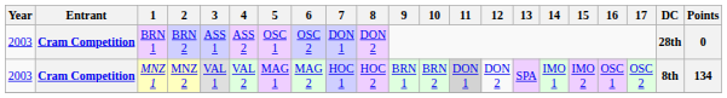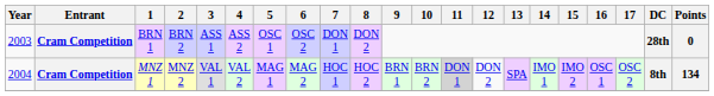 <table class="wikitable" style="text-align:center; font-size:85%">
 <tr>
 <th>Year</th>
 <th>Entrant</th>
 <th>1</th>
 <th>2</th>
 <th>3</th>
 <th>4</th>
 <th>5</th>
 <th>6</th>
 <th>7</th>
 <th>8</th>
 <th>9</th>
 <th>10</th>
 <th>11</th>
 <th>12</th>
 <th>13</th>
 <th>14</th>
 <th>15</th>
 <th>16</th>
 <th>17</th>
 <th>DC</th>
 <th>Points</th>
 </tr>
 <tr>
 <td><a href='#'>2003</a></td>
 <th nowrap><a href='#'>Cram Competition</a></th>
 <td style="background:#EFCFFF;"><a href='#'>BRN<br>1</a><br></td>
 <td style="background:#CFCFFF;"><a href='#'>BRN<br>2</a><br></td>
 <td style="background:#CFCFFF;"><a href='#'>ASS<br>1</a><br></td>
 <td style="background:#EFCFFF;"><a href='#'>ASS<br>2</a><br></td>
 <td style="background:#EFCFFF;"><a href='#'>OSC<br>1</a><br></td>
 <td style="background:#CFCFFF;"><a href='#'>OSC<br>2</a><br></td>
 <td style="background:#CFCFFF;"><a href='#'>DON<br>1</a><br></td>
 <td style="background:#EFCFFF;"><a href='#'>DON<br>2</a><br></td>
 <td colspan=9></td>
 <th>28th</th>
 <th>0</th>
 </tr>
 <tr>
-<td><a href='#'>2003</a></td>
+<td><a href='#'>2004</a></td>
 <th nowrap><a href='#'>Cram Competition</a></th>
 <td style="background:#FFFFBF;"><em><a href='#'>MNZ<br>1</a></em><br></td>
 <td style="background:#FFFFBF;"><a href='#'>MNZ<br>2</a><br></td>
 <td style="background:#DFDFDF;"><a href='#'>VAL<br>1</a><br></td>
 <td style="background:#DFFFDF;"><a href='#'>VAL<br>2</a><br></td>
 <td style="background:#EFCFFF;"><a href='#'>MAG<br>1</a><br></td>
 <td style="background:#DFFFDF;"><a href='#'>MAG<br>2</a><br></td>
 <td style="background:#CFCFFF;"><a href='#'>HOC<br>1</a><br></td>
 <td style="background:#EFCFFF;"><a href='#'>HOC<br>2</a><br></td>
 <td style="background:#DFFFDF;"><a href='#'>BRN<br>1</a><br></td>
 <td style="background:#DFFFDF;"><a href='#'>BRN<br>2</a><br></td>
 <td style="background: lightgrey;"><a href='#'>DON<br>1</a></td>
 <td><a href='#'>DON<br>2</a></td>
 <td style="background:#EFCFFF;"><a href='#'>SPA</a><br></td>
 <td style="background:#DFFFDF;"><a href='#'>IMO<br>1</a><br></td>
 <td style="background:#EFCFFF;"><a href='#'>IMO<br>2</a><br></td>
 <td style="background:#EFCFFF;"><a href='#'>OSC<br>1</a><br></td>
 <td style="background:#DFFFDF;"><a href='#'>OSC<br>2</a><br></td>
 <th>8th</th>
 <th>134</th>
 </tr>
 <tr>
 </tr>
 </table>
